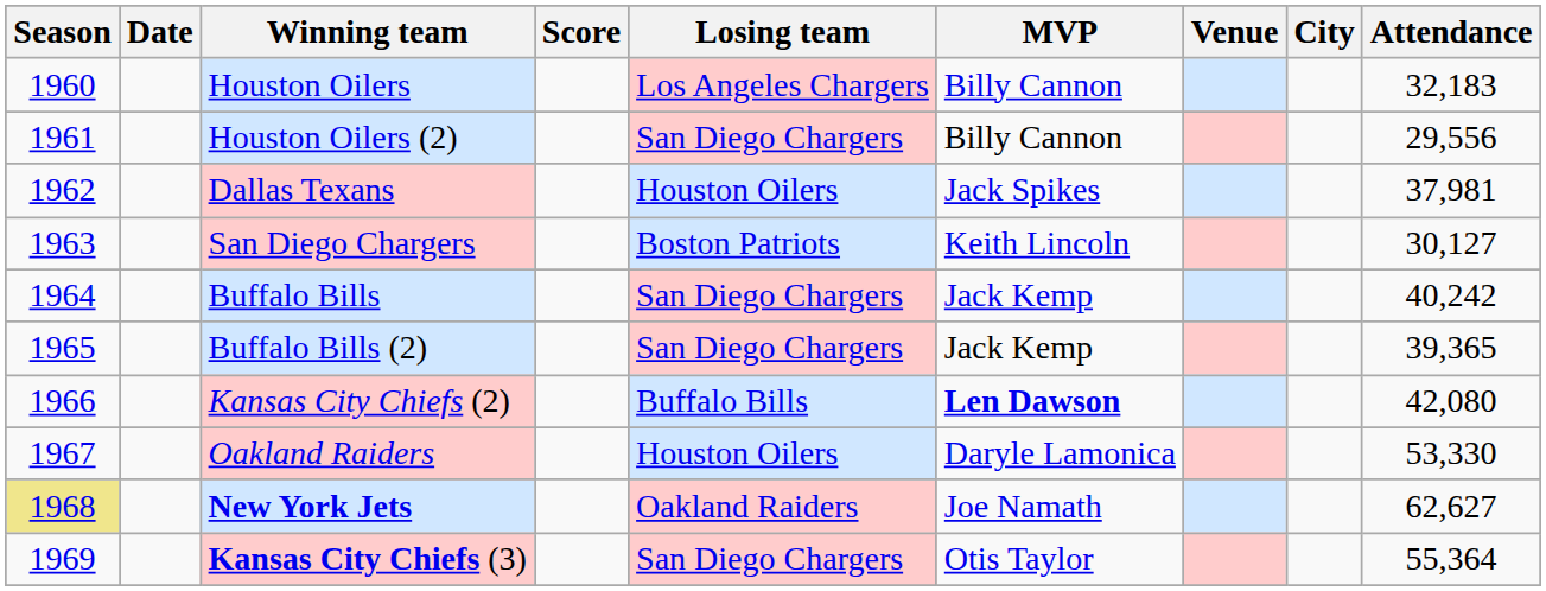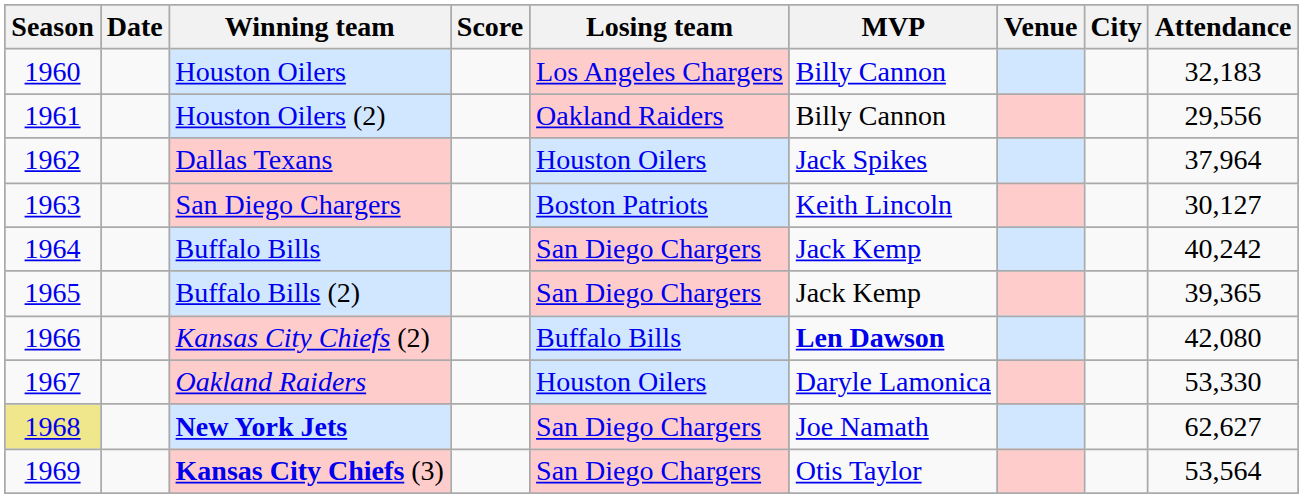 <table class="wikitable sortable">
 <tr>
 <th scope="col">Season</th>
 <th scope="col">Date</th>
 <th scope="col">Winning team</th>
 <th scope="col">Score</th>
 <th scope="col">Losing team</th>
 <th scope="col">MVP</th>
 <th scope="col">Venue</th>
 <th scope="col">City</th>
 <th scope="col">Attendance</th>
 </tr>
 <tr>
 <td style="text-align:center;"><a href='#'>1960</a></td>
 <td style="text-align:right;"></td>
 <td style="background-color:#D0E7FF;"><a href='#'>Houston Oilers</a></td>
 <td style="text-align:center;"></td>
 <td style="background-color:#FFCCCC;"><a href='#'>Los Angeles Chargers</a></td>
 <td><a href='#'>Billy Cannon</a></td>
 <td style="background-color:#D0E7FF;"></td>
 <td></td>
 <td style="text-align:center;">32,183</td>
 </tr>
 <tr>
 <td style="text-align:center;"><a href='#'>1961</a></td>
 <td style="text-align:right;"></td>
 <td style="background-color:#D0E7FF;"><a href='#'>Houston Oilers</a> (2)</td>
 <td style="text-align:center;"></td>
-<td style="background-color:#FFCCCC;"><a href='#'>San Diego Chargers</a></td>
+<td style="background-color:#FFCCCC;"><a href='#'>Oakland Raiders</a></td>
 <td>Billy Cannon</td>
 <td style="background-color:#FFCCCC;"></td>
 <td></td>
 <td style="text-align:center;">29,556</td>
 </tr>
 <tr>
 <td style="text-align:center;"><a href='#'>1962</a></td>
 <td style="text-align:right;"></td>
 <td style="background-color:#FFCCCC;"><a href='#'>Dallas Texans</a></td>
 <td style="text-align:center;"></td>
 <td style="background-color:#D0E7FF;"><a href='#'>Houston Oilers</a></td>
 <td><a href='#'>Jack Spikes</a></td>
 <td style="background-color:#D0E7FF;"></td>
 <td></td>
-<td style="text-align:center;">37,981</td>
+<td style="text-align:center;">37,964</td>
 </tr>
 <tr>
 <td style="text-align:center;"><a href='#'>1963</a></td>
 <td style="text-align:right;"></td>
 <td style="background-color:#FFCCCC;"><a href='#'>San Diego Chargers</a></td>
 <td style="text-align:center;"></td>
 <td style="background-color:#D0E7FF;"><a href='#'>Boston Patriots</a></td>
 <td><a href='#'>Keith Lincoln</a></td>
 <td style="background-color:#FFCCCC;"></td>
 <td></td>
 <td style="text-align:center;">30,127</td>
 </tr>
 <tr>
 <td style="text-align:center;"><a href='#'>1964</a></td>
 <td style="text-align:right;"></td>
 <td style="background-color:#D0E7FF;"><a href='#'>Buffalo Bills</a></td>
 <td style="text-align:center;"></td>
 <td style="background-color:#FFCCCC;"><a href='#'>San Diego Chargers</a></td>
 <td><a href='#'>Jack Kemp</a></td>
 <td style="background-color:#D0E7FF;"></td>
 <td></td>
 <td style="text-align:center;">40,242</td>
 </tr>
 <tr>
 <td style="text-align:center;"><a href='#'>1965</a></td>
 <td style="text-align:right;"></td>
 <td style="background-color:#D0E7FF;"><a href='#'>Buffalo Bills</a> (2)</td>
 <td style="text-align:center;"></td>
 <td style="background-color:#FFCCCC;"><a href='#'>San Diego Chargers</a></td>
 <td>Jack Kemp</td>
 <td style="background-color:#FFCCCC;"></td>
 <td></td>
 <td style="text-align:center;">39,365</td>
 </tr>
 <tr>
 <td style="text-align:center;"><a href='#'>1966</a></td>
 <td style="text-align:right;"></td>
 <td style="background-color:#FFCCCC;"><em><a href='#'>Kansas City Chiefs</a></em> (2)</td>
 <td style="text-align:center;"></td>
 <td style="background-color:#D0E7FF;"><a href='#'>Buffalo Bills</a></td>
 <td><strong><a href='#'>Len Dawson</a></strong></td>
 <td style="background-color:#D0E7FF;"></td>
 <td></td>
 <td style="text-align:center;">42,080</td>
 </tr>
 <tr>
 <td style="text-align:center;"><a href='#'>1967</a></td>
 <td style="text-align:right;"></td>
 <td style="background-color:#FFCCCC;"><em><a href='#'>Oakland Raiders</a></em></td>
 <td style="text-align:center;"></td>
 <td style="background-color:#D0E7FF;"><a href='#'>Houston Oilers</a></td>
 <td><a href='#'>Daryle Lamonica</a></td>
 <td style="background-color:#FFCCCC;"></td>
 <td></td>
 <td style="text-align:center;">53,330</td>
 </tr>
 <tr>
 <td style="background: khaki; text-align:center;"><a href='#'>1968</a></td>
 <td style="text-align:right;"></td>
 <td style="background-color:#D0E7FF;"><strong><a href='#'>New York Jets</a></strong></td>
 <td style="text-align:center;"></td>
-<td style="background-color:#FFCCCC;"><a href='#'>Oakland Raiders</a></td>
+<td style="background-color:#FFCCCC;"><a href='#'>San Diego Chargers</a></td>
 <td><a href='#'>Joe Namath</a></td>
 <td style="background-color:#D0E7FF;"></td>
 <td></td>
 <td style="text-align:center;">62,627</td>
 </tr>
 <tr>
 <td style="text-align:center;"><a href='#'>1969</a></td>
 <td style="text-align:right;"></td>
 <td style="background-color:#FFCCCC;"><strong><a href='#'>Kansas City Chiefs</a></strong> (3)</td>
 <td style="text-align:center;"></td>
 <td style="background-color:#FFCCCC;"><a href='#'>San Diego Chargers</a></td>
 <td><a href='#'>Otis Taylor</a></td>
 <td style="background-color:#FFCCCC;"></td>
 <td></td>
-<td style="text-align:center;">55,364</td>
+<td style="text-align:center;">53,564</td>
 </tr>
 </table>
